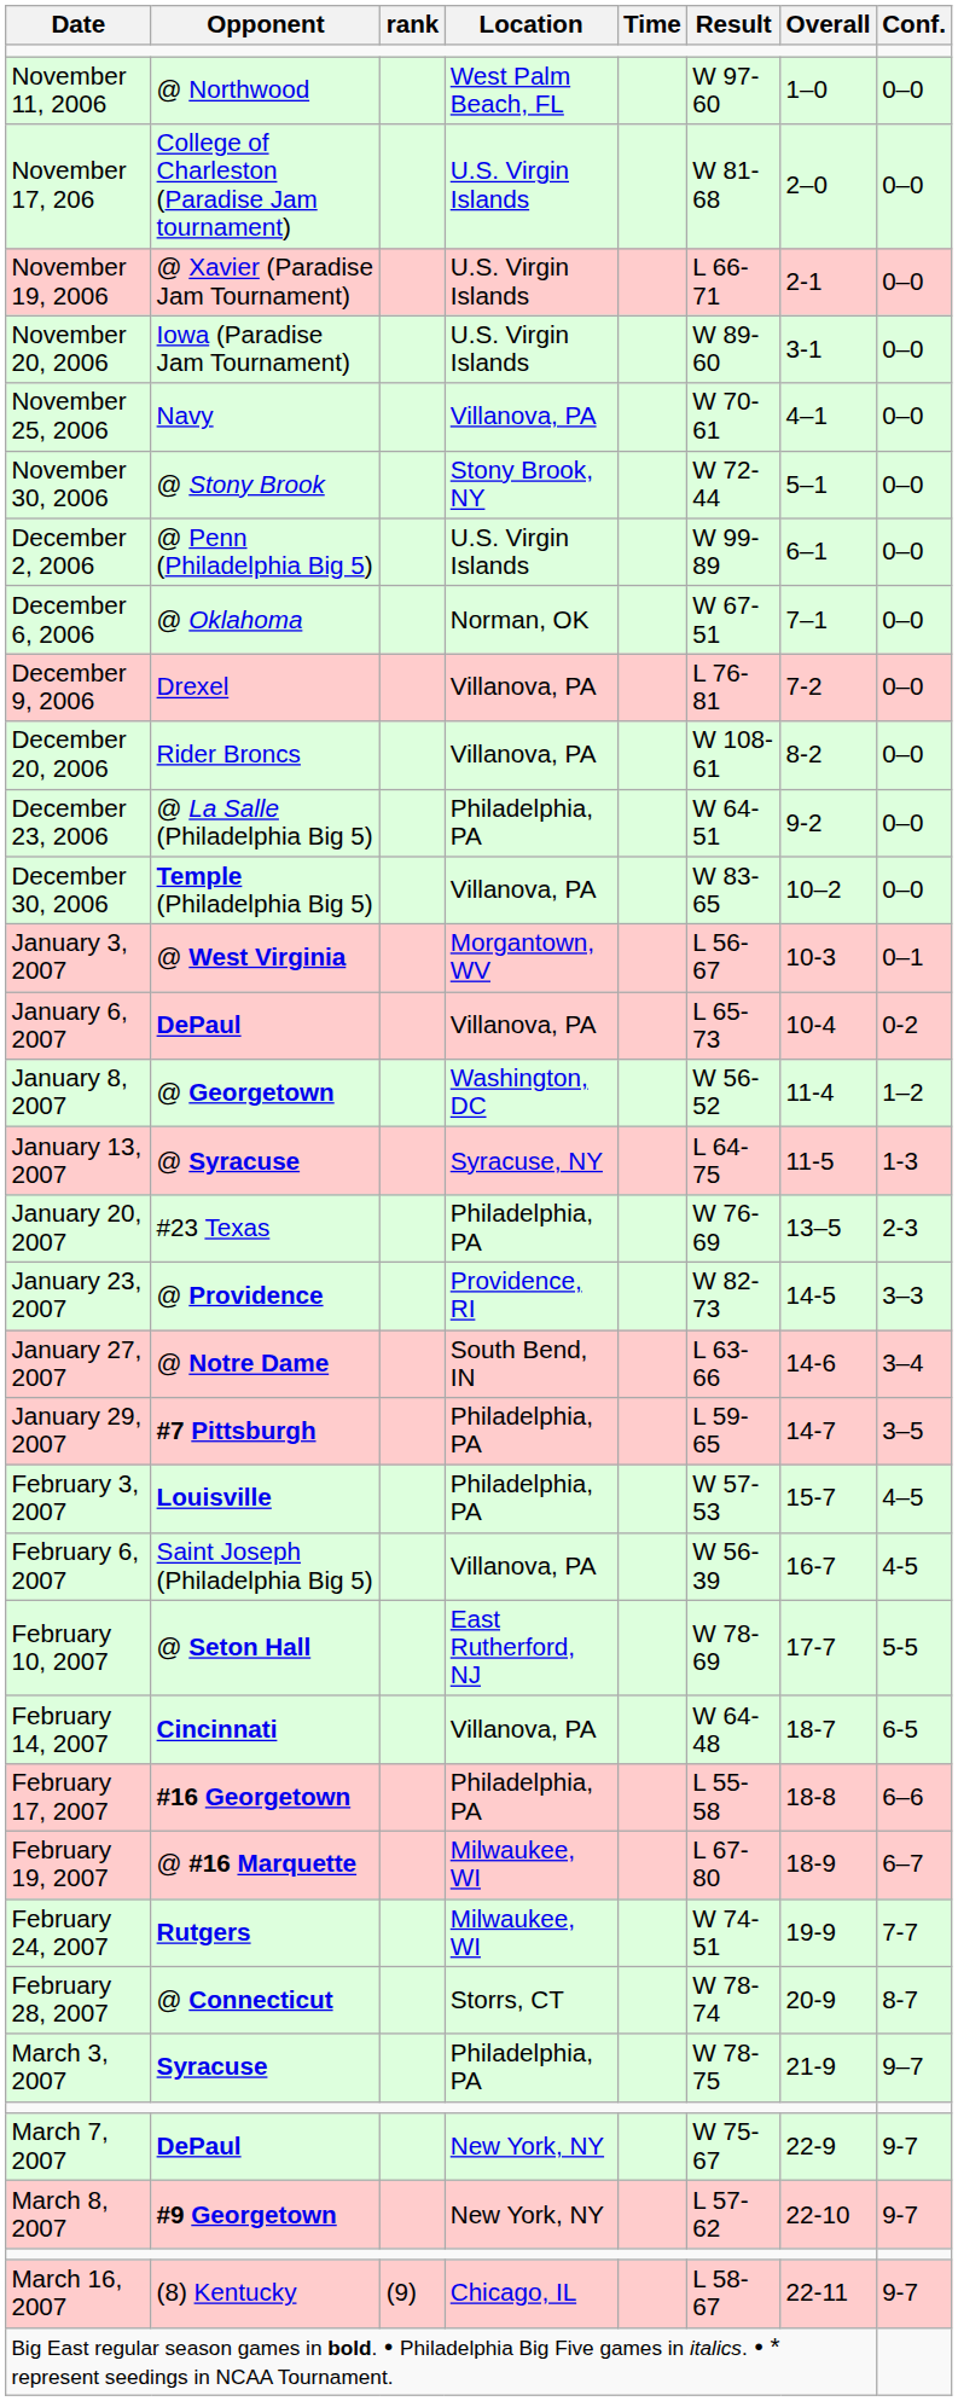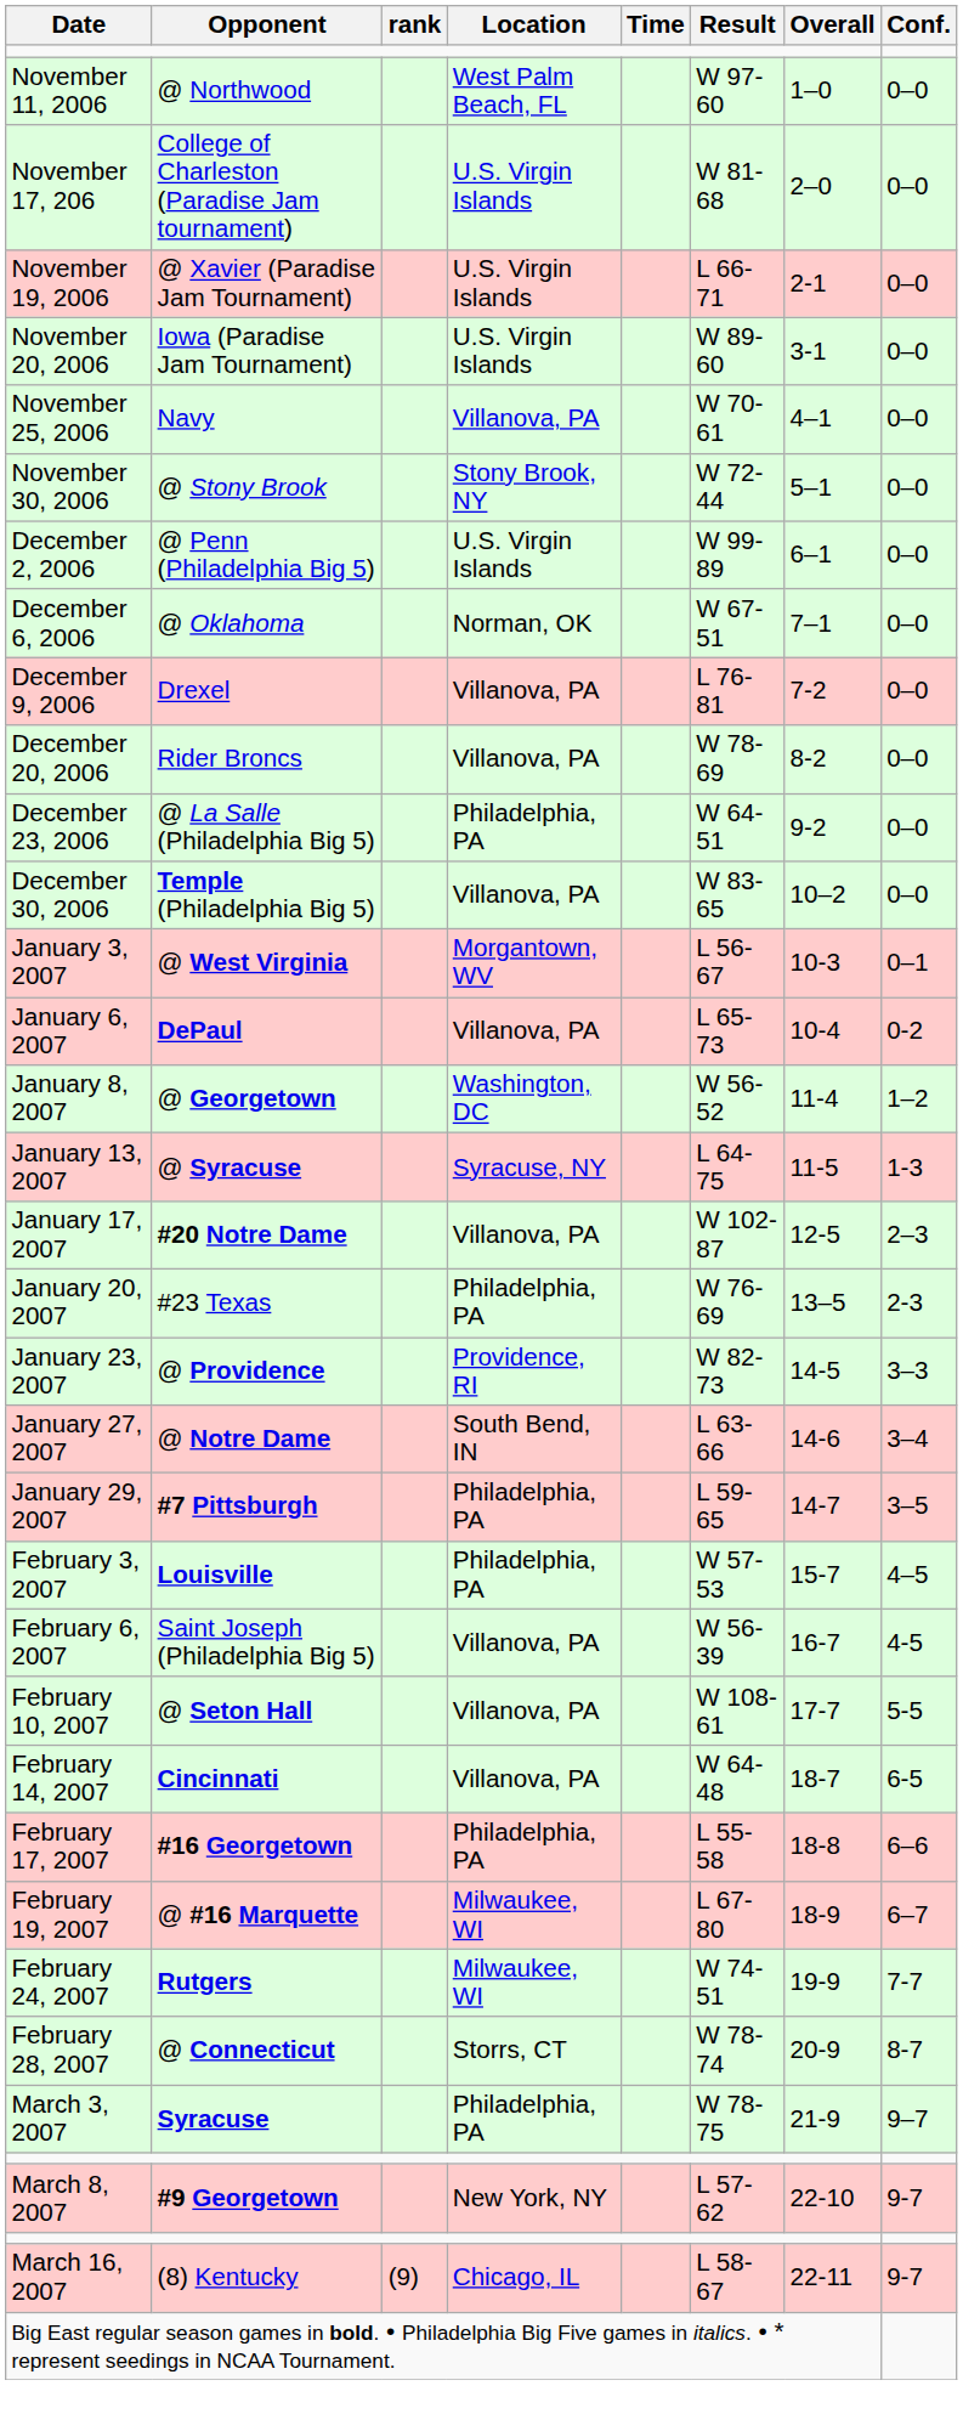 <table class="wikitable">
 <tr>
 <th>Date</th>
 <th>Opponent</th>
 <th>rank</th>
 <th>Location</th>
 <th>Time</th>
 <th>Result</th>
 <th>Overall</th>
 <th>Conf.</th>
 </tr>
 <tr>
 <td colspan="7"></td>
 </tr>
 <tr style="background: #ddffdd;">
 <td>November 11, 2006</td>
 <td>@ <a href='#'>Northwood</a></td>
 <td></td>
 <td><a href='#'>West Palm Beach, FL</a></td>
 <td></td>
 <td>W 97-60</td>
 <td>1–0</td>
 <td>0–0</td>
 </tr>
 <tr style="background: #ddffdd;">
 <td>November 17, 206</td>
 <td><a href='#'>College of Charleston</a> (<a href='#'>Paradise Jam tournament</a>)</td>
 <td></td>
 <td><a href='#'>U.S. Virgin Islands</a></td>
 <td></td>
 <td>W 81-68</td>
 <td>2–0</td>
 <td>0–0</td>
 </tr>
 <tr style="background: #ffcccc;">
 <td>November 19, 2006</td>
 <td>@ <a href='#'>Xavier</a> (Paradise Jam Tournament)</td>
 <td></td>
 <td>U.S. Virgin Islands</td>
 <td></td>
 <td>L 66-71</td>
 <td>2-1</td>
 <td>0–0</td>
 </tr>
 <tr style="background: #ddffdd;">
 <td>November 20, 2006</td>
 <td><a href='#'>Iowa</a> (Paradise Jam Tournament)</td>
 <td></td>
 <td>U.S. Virgin Islands</td>
 <td></td>
 <td>W 89-60</td>
 <td>3-1</td>
 <td>0–0</td>
 </tr>
 <tr style="background: #ddffdd;">
 <td>November 25, 2006</td>
 <td><a href='#'>Navy</a></td>
 <td></td>
 <td><a href='#'>Villanova, PA</a></td>
 <td></td>
 <td>W 70-61</td>
 <td>4–1</td>
 <td>0–0</td>
 </tr>
 <tr style="background: #ddffdd;">
 <td>November 30, 2006</td>
 <td>@ <em><a href='#'>Stony Brook</a></em></td>
 <td></td>
 <td><a href='#'>Stony Brook, NY</a></td>
 <td></td>
 <td>W 72-44</td>
 <td>5–1</td>
 <td>0–0</td>
 </tr>
 <tr style="background: #ddffdd;">
 <td>December 2, 2006</td>
 <td>@ <a href='#'>Penn</a> (<a href='#'>Philadelphia Big 5</a>)</td>
 <td></td>
 <td>U.S. Virgin Islands</td>
 <td></td>
 <td>W 99-89</td>
 <td>6–1</td>
 <td>0–0</td>
 </tr>
 <tr style="background: #ddffdd;">
 <td>December 6, 2006</td>
 <td>@ <em><a href='#'>Oklahoma</a></em></td>
 <td></td>
 <td>Norman, OK</td>
 <td></td>
 <td>W 67-51</td>
 <td>7–1</td>
 <td>0–0</td>
 </tr>
 <tr style="background: #ffcccc;">
 <td>December 9, 2006</td>
 <td><a href='#'>Drexel</a></td>
 <td></td>
 <td>Villanova, PA</td>
 <td></td>
 <td>L 76-81</td>
 <td>7-2</td>
 <td>0–0</td>
 </tr>
 <tr style="background: #ddffdd;">
 <td>December 20, 2006</td>
 <td><a href='#'>Rider Broncs</a></td>
 <td></td>
 <td>Villanova, PA</td>
 <td></td>
-<td>W 108-61</td>
+<td>W 78-69</td>
 <td>8-2</td>
 <td>0–0</td>
 </tr>
 <tr style="background: #ddffdd;">
 <td>December 23, 2006</td>
 <td>@ <em><a href='#'>La Salle</a></em> (Philadelphia Big 5)</td>
 <td></td>
 <td>Philadelphia, PA</td>
 <td></td>
 <td>W 64-51</td>
 <td>9-2</td>
 <td>0–0</td>
 </tr>
 <tr style="background: #ddffdd;">
 <td>December 30, 2006</td>
 <td><strong><a href='#'>Temple</a></strong> (Philadelphia Big 5)</td>
 <td></td>
 <td>Villanova, PA</td>
 <td></td>
 <td>W 83-65</td>
 <td>10–2</td>
 <td>0–0</td>
 </tr>
 <tr style="background: #ffcccc;">
 <td>January 3, 2007</td>
 <td>@ <strong><a href='#'>West Virginia</a></strong></td>
 <td></td>
 <td><a href='#'>Morgantown, WV</a></td>
 <td></td>
 <td>L 56-67</td>
 <td>10-3</td>
 <td>0–1</td>
 </tr>
 <tr style="background: #ffcccc;">
 <td>January 6, 2007</td>
 <td><strong><a href='#'>DePaul</a></strong></td>
 <td></td>
 <td>Villanova, PA</td>
 <td></td>
 <td>L 65-73</td>
 <td>10-4</td>
 <td>0-2</td>
 </tr>
 <tr style="background: #ddffdd;">
 <td>January 8, 2007</td>
 <td>@ <strong><a href='#'>Georgetown</a></strong></td>
 <td></td>
 <td><a href='#'>Washington, DC</a></td>
 <td></td>
 <td>W 56-52</td>
 <td>11-4</td>
 <td>1–2</td>
 </tr>
 <tr style="background: #ffcccc;">
 <td>January 13, 2007</td>
 <td>@ <strong><a href='#'>Syracuse</a></strong></td>
 <td></td>
 <td><a href='#'>Syracuse, NY</a></td>
 <td></td>
 <td>L 64-75</td>
 <td>11-5</td>
 <td>1-3</td>
+</tr>
+<tr style="background: #ddffdd;">
+<td>January 17, 2007</td>
+<td><strong>#20 <a href='#'>Notre Dame</a></strong></td>
+<td></td>
+<td>Villanova, PA</td>
+<td></td>
+<td>W 102-87</td>
+<td>12-5</td>
+<td>2–3</td>
 </tr>
 <tr style="background: #ddffdd;">
 <td>January 20, 2007</td>
 <td>#23 <a href='#'>Texas</a></td>
 <td></td>
 <td>Philadelphia, PA</td>
 <td></td>
 <td>W 76-69</td>
 <td>13–5</td>
 <td>2-3</td>
 </tr>
 <tr style="background: #ddffdd;">
 <td>January 23, 2007</td>
 <td>@ <strong><a href='#'>Providence</a></strong></td>
 <td></td>
 <td><a href='#'>Providence, RI</a></td>
 <td></td>
 <td>W 82-73</td>
 <td>14-5</td>
 <td>3–3</td>
 </tr>
 <tr style="background: #ffcccc;">
 <td>January 27, 2007</td>
 <td>@ <strong><a href='#'>Notre Dame</a></strong></td>
 <td></td>
 <td>South Bend, IN</td>
 <td></td>
 <td>L 63-66</td>
 <td>14-6</td>
 <td>3–4</td>
 </tr>
 <tr style="background: #ffcccc;">
 <td>January 29, 2007</td>
 <td><strong>#7 <a href='#'>Pittsburgh</a></strong></td>
 <td></td>
 <td>Philadelphia, PA</td>
 <td></td>
 <td>L 59-65</td>
 <td>14-7</td>
 <td>3–5</td>
 </tr>
 <tr style="background: #ddffdd;">
 <td>February 3, 2007</td>
 <td><strong><a href='#'>Louisville</a></strong></td>
 <td></td>
 <td>Philadelphia, PA</td>
 <td></td>
 <td>W 57-53</td>
 <td>15-7</td>
 <td>4–5</td>
 </tr>
 <tr style="background: #ddffdd;">
 <td>February 6, 2007</td>
 <td><a href='#'>Saint Joseph</a> (Philadelphia Big 5)</td>
 <td></td>
 <td>Villanova, PA</td>
 <td></td>
 <td>W 56-39</td>
 <td>16-7</td>
 <td>4-5</td>
 </tr>
 <tr style="background: #ddffdd;">
 <td>February 10, 2007</td>
 <td>@ <strong><a href='#'>Seton Hall</a></strong></td>
 <td></td>
-<td><a href='#'>East Rutherford, NJ</a></td>
+<td>Villanova, PA</td>
 <td></td>
-<td>W 78-69</td>
+<td>W 108-61</td>
 <td>17-7</td>
 <td>5-5</td>
 </tr>
 <tr style="background: #ddffdd;">
 <td>February 14, 2007</td>
 <td><strong><a href='#'>Cincinnati</a></strong></td>
 <td></td>
 <td>Villanova, PA</td>
 <td></td>
 <td>W 64-48</td>
 <td>18-7</td>
 <td>6-5</td>
 </tr>
 <tr style="background: #ffcccc;">
 <td>February 17, 2007</td>
 <td><strong>#16 <a href='#'>Georgetown</a></strong></td>
 <td></td>
 <td>Philadelphia, PA</td>
 <td></td>
 <td>L 55-58</td>
 <td>18-8</td>
 <td>6–6</td>
 </tr>
 <tr style="background: #ffcccc;">
 <td>February 19, 2007</td>
 <td>@ <strong>#16 <a href='#'>Marquette</a></strong></td>
 <td></td>
 <td><a href='#'>Milwaukee, WI</a></td>
 <td></td>
 <td>L 67-80</td>
 <td>18-9</td>
 <td>6–7</td>
 </tr>
 <tr style="background: #ddffdd;">
 <td>February 24, 2007</td>
 <td><strong><a href='#'>Rutgers</a></strong></td>
 <td></td>
 <td><a href='#'>Milwaukee, WI</a></td>
 <td></td>
 <td>W 74-51</td>
 <td>19-9</td>
 <td>7-7</td>
 </tr>
 <tr style="background: #ddffdd;">
 <td>February 28, 2007</td>
 <td>@ <strong><a href='#'>Connecticut</a></strong></td>
 <td></td>
 <td>Storrs, CT</td>
 <td></td>
 <td>W 78-74</td>
 <td>20-9</td>
 <td>8-7</td>
 </tr>
 <tr style="background: #ddffdd;">
 <td>March 3, 2007</td>
 <td><strong><a href='#'>Syracuse</a></strong></td>
 <td></td>
 <td>Philadelphia, PA</td>
 <td></td>
 <td>W 78-75</td>
 <td>21-9</td>
 <td>9–7</td>
 </tr>
 <tr>
 <td colspan="7"></td>
 </tr>
-<tr style="background: #ddffdd;">
-<td>March 7, 2007</td>
-<td><strong><a href='#'>DePaul</a></strong></td>
-<td></td>
-<td><a href='#'>New York, NY</a></td>
-<td></td>
-<td>W 75-67</td>
-<td>22-9</td>
-<td>9-7</td>
-</tr>
 <tr style="background: #ffcccc;">
 <td>March 8, 2007</td>
 <td><strong>#9 <a href='#'>Georgetown</a></strong></td>
 <td></td>
 <td>New York, NY</td>
 <td></td>
 <td>L 57-62</td>
 <td>22-10</td>
 <td>9-7</td>
 </tr>
 <tr>
 <td colspan="7"></td>
 </tr>
 <tr style="background: #ffcccc;">
 <td>March 16, 2007</td>
 <td>(8) <a href='#'>Kentucky</a></td>
 <td>(9)</td>
 <td><a href='#'>Chicago, IL</a></td>
 <td></td>
 <td>L 58-67</td>
 <td>22-11</td>
 <td>9-7</td>
 </tr>
 <tr>
 <td colspan="7"><small>Big East regular season games in <strong>bold</strong>.</small> • <small>Philadelphia Big Five games in <em>italics</em>.</small> • * <small>represent seedings in NCAA Tournament.</small></td>
 </tr>
 </table>
